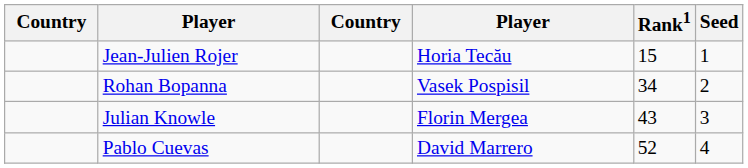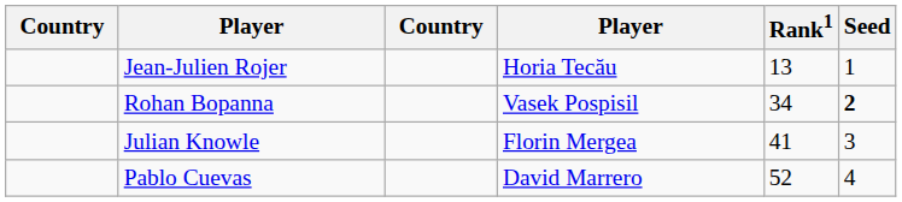 <table class="sortable wikitable">
 <tr>
 <th width="70">Country</th>
 <th width="175">Player</th>
 <th width="70">Country</th>
 <th width="175">Player</th>
 <th>Rank<sup>1</sup></th>
 <th>Seed</th>
 </tr>
 <tr>
 <td></td>
 <td><a href='#'>Jean-Julien Rojer</a></td>
 <td></td>
 <td><a href='#'>Horia Tecău</a></td>
-<td>15</td>
+<td>13</td>
 <td>1</td>
 </tr>
 <tr>
 <td></td>
 <td><a href='#'>Rohan Bopanna</a></td>
 <td></td>
 <td><a href='#'>Vasek Pospisil</a></td>
 <td>34</td>
-<td>2</td>
+<td><strong>2</strong></td>
 </tr>
 <tr>
 <td></td>
 <td><a href='#'>Julian Knowle</a></td>
 <td></td>
 <td><a href='#'>Florin Mergea</a></td>
-<td>43</td>
+<td>41</td>
 <td>3</td>
 </tr>
 <tr>
 <td></td>
 <td><a href='#'>Pablo Cuevas</a></td>
 <td></td>
 <td><a href='#'>David Marrero</a></td>
 <td>52</td>
 <td>4</td>
 </tr>
 </table>
